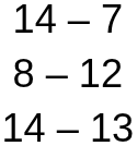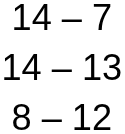 <table style="text-align:center">
 <tr>
 <th width=200></th>
 <th width=100></th>
 <th width=200></th>
 </tr>
 <tr>
 <td align=right><strong></strong></td>
 <td>14 – 7</td>
 <td align=left></td>
 </tr>
 <tr>
+<td align=right><strong></strong></td>
+<td>14 – 13</td>
+<td align=left></td>
+</tr>
+<tr>
 <td align=right></td>
 <td>8 – 12</td>
 <td align=left><strong></strong></td>
 </tr>
-<tr>
-<td align=right><strong></strong></td>
-<td>14 – 13</td>
-<td align=left></td>
-</tr>
 </table>
